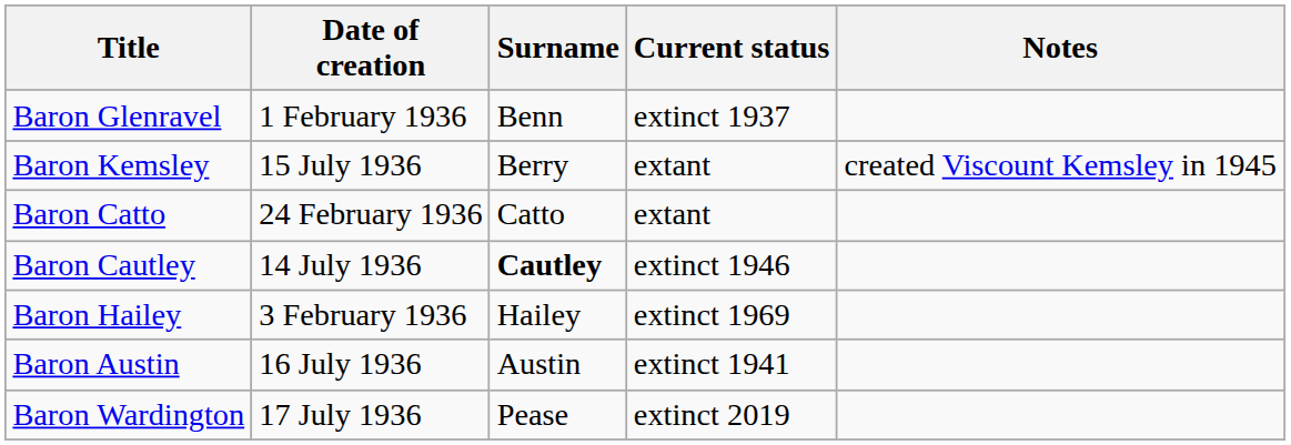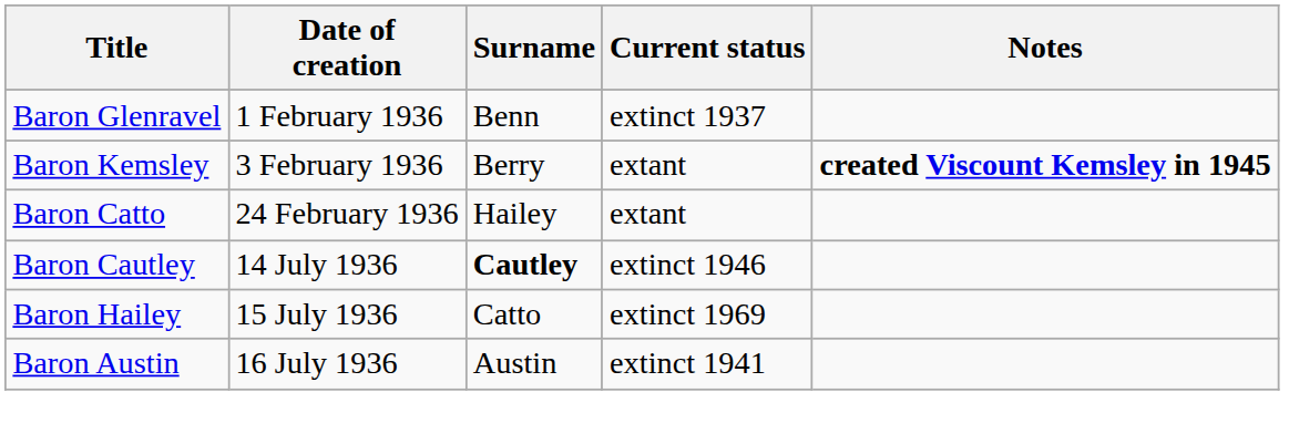 <table class="wikitable sortable">
 <tr>
 <th>Title</th>
 <th>Date of <br>creation</th>
 <th>Surname</th>
 <th>Current status</th>
 <th>Notes</th>
 </tr>
 <tr>
 <td><a href='#'>Baron Glenravel</a></td>
 <td>1 February 1936</td>
 <td>Benn</td>
 <td>extinct 1937</td>
 <td> </td>
 </tr>
 <tr>
 <td><a href='#'>Baron Kemsley</a></td>
-<td>15 July 1936</td>
+<td>3 February 1936</td>
 <td>Berry</td>
 <td>extant</td>
-<td>created <a href='#'>Viscount Kemsley</a> in 1945</td>
+<td><strong>created <a href='#'>Viscount Kemsley</a> in 1945</strong></td>
 </tr>
 <tr>
 <td><a href='#'>Baron Catto</a></td>
 <td>24 February 1936</td>
-<td>Catto</td>
+<td>Hailey</td>
 <td>extant</td>
 <td> </td>
 </tr>
 <tr>
 <td><a href='#'>Baron Cautley</a></td>
 <td>14 July 1936</td>
 <td><strong>Cautley</strong></td>
 <td>extinct 1946</td>
 <td> </td>
 </tr>
 <tr>
 <td><a href='#'>Baron Hailey</a></td>
-<td>3 February 1936</td>
-<td>Hailey</td>
+<td>15 July 1936</td>
+<td>Catto</td>
 <td>extinct 1969</td>
 <td> </td>
 </tr>
 <tr>
 <td><a href='#'>Baron Austin</a></td>
 <td>16 July 1936</td>
 <td>Austin</td>
 <td>extinct 1941</td>
 <td> </td>
 </tr>
-<tr>
-<td><a href='#'>Baron Wardington</a></td>
-<td>17 July 1936</td>
-<td>Pease</td>
-<td>extinct 2019</td>
-<td> </td>
-</tr>
 </table>
